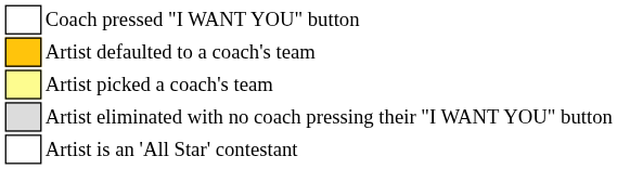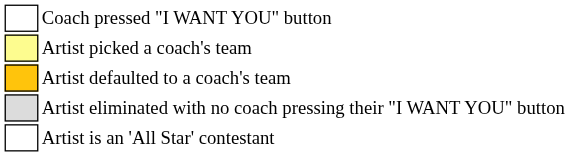 <table class="toccolours" style="font-size: 90%; white-space: nowrap;">
 <tr>
 <td style="background:#ffffff; border:1px solid black;">  <strong></strong>  </td>
 <td>Coach pressed "I WANT YOU" button</td>
 </tr>
 <tr>
+<td style="background:#fdfc8f; border:1px solid black;">      </td>
+<td style="padding-right: 8px">Artist picked a coach's team</td>
+</tr>
+<tr>
 <td style="background:#ffc40c; border:1px solid black;">      </td>
 <td>Artist defaulted to a coach's team</td>
-</tr>
-<tr>
-<td style="background:#fdfc8f; border:1px solid black;">      </td>
-<td style="padding-right: 8px">Artist picked a coach's team</td>
 </tr>
 <tr>
 <td style="background:#dcdcdc; border:1px solid black;">      </td>
 <td>Artist eliminated with no coach pressing their "I WANT YOU" button</td>
 </tr>
 <tr>
 <td style="background:#ffffff; border:1px solid black;">    </td>
 <td>Artist is an 'All Star' contestant</td>
 </tr>
 </table>
